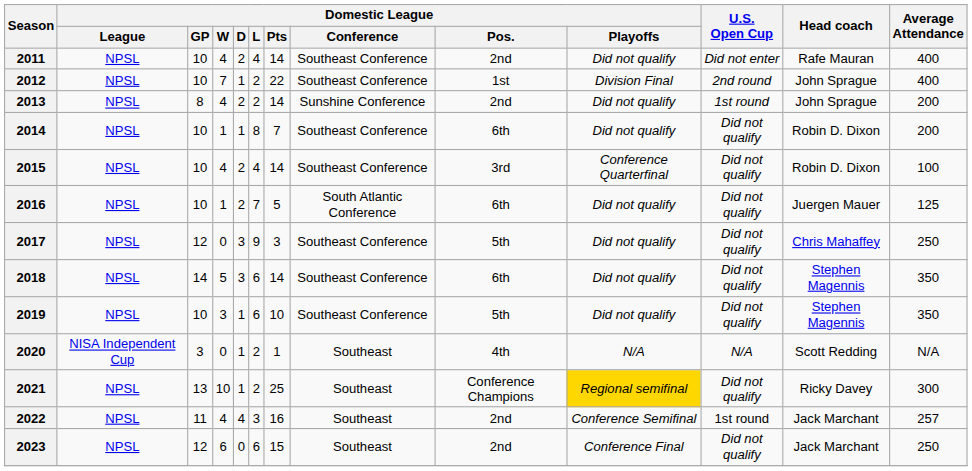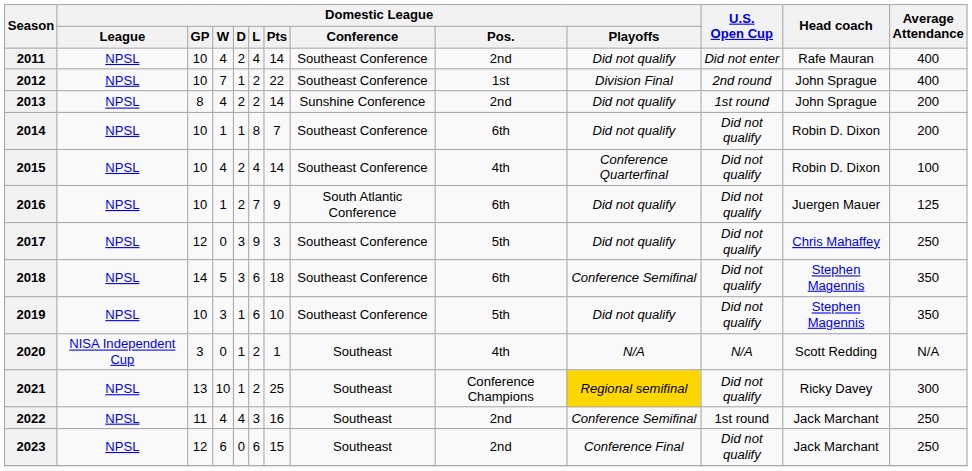 <table class="wikitable" style="text-align: center; font-size: 12px" width="100%">
 <tr>
 <th rowspan="2">Season</th>
 <th colspan="9">Domestic League</th>
 <th rowspan="2"><a href='#'>U.S.<br>Open Cup</a></th>
 <th rowspan="2">Head coach</th>
 <th rowspan="2">Average<br>Attendance</th>
 </tr>
 <tr>
 <th>League</th>
 <th>GP</th>
 <th>W</th>
 <th>D</th>
 <th>L</th>
 <th>Pts</th>
 <th>Conference</th>
 <th>Pos.</th>
 <th>Playoffs</th>
 </tr>
 <tr>
 <th>2011</th>
 <td><a href='#'>NPSL</a></td>
 <td>10</td>
 <td>4</td>
 <td>2</td>
 <td>4</td>
 <td>14</td>
 <td>Southeast Conference</td>
 <td>2nd</td>
 <td><em>Did not qualify</em></td>
 <td><em>Did not enter</em></td>
 <td> Rafe Mauran</td>
 <td>400</td>
 </tr>
 <tr>
 <th>2012</th>
 <td><a href='#'>NPSL</a></td>
 <td>10</td>
 <td>7</td>
 <td>1</td>
 <td>2</td>
 <td>22</td>
 <td>Southeast Conference</td>
 <td>1st</td>
 <td><em>Division Final</em></td>
 <td><em>2nd round</em></td>
 <td> John Sprague</td>
 <td>400</td>
 </tr>
 <tr>
 <th>2013</th>
 <td><a href='#'>NPSL</a></td>
 <td>8</td>
 <td>4</td>
 <td>2</td>
 <td>2</td>
 <td>14</td>
 <td>Sunshine Conference</td>
 <td>2nd</td>
 <td><em>Did not qualify</em></td>
 <td><em>1st round</em></td>
 <td> John Sprague</td>
 <td>200</td>
 </tr>
 <tr>
 <th>2014</th>
 <td><a href='#'>NPSL</a></td>
 <td>10</td>
 <td>1</td>
 <td>1</td>
 <td>8</td>
 <td>7</td>
 <td>Southeast Conference</td>
 <td>6th</td>
 <td><em>Did not qualify</em></td>
 <td><em>Did not qualify</em></td>
 <td> Robin D. Dixon</td>
 <td>200</td>
 </tr>
 <tr>
 <th>2015</th>
 <td><a href='#'>NPSL</a></td>
 <td>10</td>
 <td>4</td>
 <td>2</td>
 <td>4</td>
 <td>14</td>
 <td>Southeast Conference</td>
-<td>3rd</td>
+<td>4th</td>
 <td><em>Conference Quarterfinal</em></td>
 <td><em>Did not qualify</em></td>
 <td> Robin D. Dixon</td>
 <td>100</td>
 </tr>
 <tr>
 <th>2016</th>
 <td><a href='#'>NPSL</a></td>
 <td>10</td>
 <td>1</td>
 <td>2</td>
 <td>7</td>
-<td>5</td>
+<td>9</td>
 <td>South Atlantic Conference</td>
 <td>6th</td>
 <td><em>Did not qualify</em></td>
 <td><em>Did not qualify</em></td>
 <td> Juergen Mauer</td>
 <td>125</td>
 </tr>
 <tr>
 <th>2017</th>
 <td><a href='#'>NPSL</a></td>
 <td>12</td>
 <td>0</td>
 <td>3</td>
 <td>9</td>
 <td>3</td>
 <td>Southeast Conference</td>
 <td>5th</td>
 <td><em>Did not qualify</em></td>
 <td><em>Did not qualify</em></td>
 <td> <a href='#'>Chris Mahaffey</a></td>
 <td>250</td>
 </tr>
 <tr>
 <th>2018</th>
 <td><a href='#'>NPSL</a></td>
 <td>14</td>
 <td>5</td>
 <td>3</td>
 <td>6</td>
-<td>14</td>
+<td>18</td>
 <td>Southeast Conference</td>
 <td>6th</td>
-<td><em>Did not qualify</em></td>
+<td><em>Conference Semifinal</em></td>
 <td><em>Did not qualify</em></td>
 <td> <a href='#'>Stephen Magennis</a></td>
 <td>350</td>
 </tr>
 <tr>
 <th>2019</th>
 <td><a href='#'>NPSL</a></td>
 <td>10</td>
 <td>3</td>
 <td>1</td>
 <td>6</td>
 <td>10</td>
 <td>Southeast Conference</td>
 <td>5th</td>
 <td><em>Did not qualify</em></td>
 <td><em>Did not qualify</em></td>
 <td> <a href='#'>Stephen Magennis</a></td>
 <td>350</td>
 </tr>
 <tr>
 <th>2020</th>
 <td><a href='#'>NISA Independent Cup</a></td>
 <td>3</td>
 <td>0</td>
 <td>1</td>
 <td>2</td>
 <td>1</td>
 <td>Southeast</td>
 <td>4th</td>
 <td><em>N/A</em></td>
 <td><em>N/A</em></td>
 <td> Scott Redding</td>
 <td>N/A</td>
 </tr>
 <tr>
 <th>2021</th>
 <td><a href='#'>NPSL</a></td>
 <td>13</td>
 <td>10</td>
 <td>1</td>
 <td>2</td>
 <td>25</td>
 <td>Southeast</td>
 <td>Conference Champions</td>
 <td style="background: gold;"><em>Regional semifinal</em></td>
 <td><em>Did not qualify</em></td>
 <td> Ricky Davey</td>
 <td>300</td>
 </tr>
 <tr>
 <th>2022</th>
 <td><a href='#'>NPSL</a></td>
 <td>11</td>
 <td>4</td>
 <td>4</td>
 <td>3</td>
 <td>16</td>
 <td>Southeast</td>
 <td>2nd</td>
 <td><em>Conference Semifinal</em></td>
 <td>1st round</td>
 <td> Jack Marchant</td>
-<td>257</td>
+<td>250</td>
 </tr>
 <tr>
 <th>2023</th>
 <td><a href='#'>NPSL</a></td>
 <td>12</td>
 <td>6</td>
 <td>0</td>
 <td>6</td>
 <td>15</td>
 <td>Southeast</td>
 <td>2nd</td>
 <td><em>Conference Final</em></td>
 <td><em>Did not qualify</em></td>
 <td> Jack Marchant</td>
 <td>250</td>
 </tr>
 <tr>
 </tr>
 </table>
